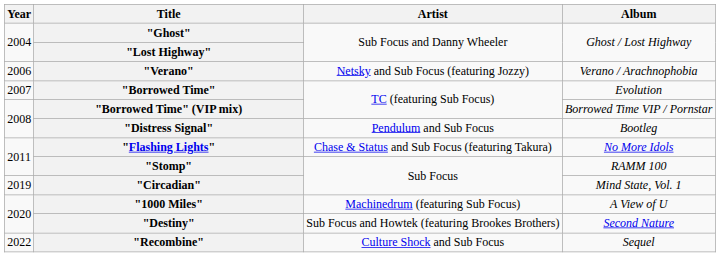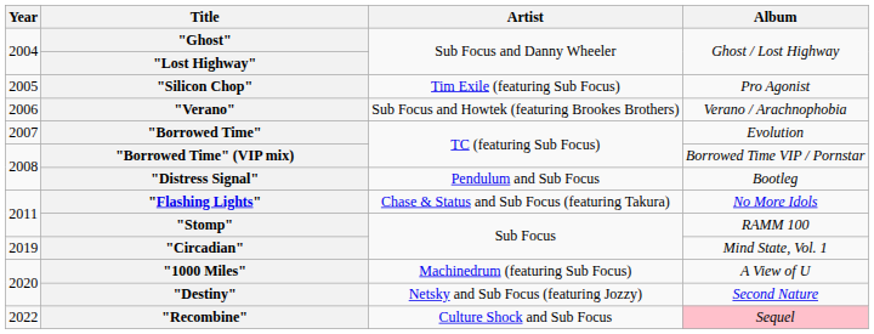 <table class="wikitable plainrowheaders" style="text-align:center;">
 <tr>
 <th scope="col" style="width:1em;">Year</th>
 <th scope="col" style="width:22em;">Title</th>
 <th scope="col">Artist</th>
 <th scope="col">Album</th>
 </tr>
 <tr>
 <td rowspan="2">2004</td>
 <th scope="row">"Ghost"</th>
 <td rowspan="2">Sub Focus and Danny Wheeler</td>
 <td rowspan="2"><em>Ghost / Lost Highway</em></td>
 </tr>
 <tr>
 <th scope="row">"Lost Highway"</th>
 </tr>
 <tr>
+<td>2005</td>
+<th scope="row">"Silicon Chop"</th>
+<td><a href='#'>Tim Exile</a> <span>(featuring Sub Focus)</span></td>
+<td><em>Pro Agonist</em></td>
+</tr>
+<tr>
 <td>2006</td>
 <th scope="row">"Verano"</th>
-<td><a href='#'>Netsky</a> and Sub Focus <span>(featuring Jozzy)</span></td>
+<td>Sub Focus and Howtek <span>(featuring Brookes Brothers)</span></td>
 <td><em>Verano / Arachnophobia</em></td>
 </tr>
 <tr>
 <td>2007</td>
 <th scope="row">"Borrowed Time"</th>
 <td rowspan="2"><a href='#'>TC</a> <span>(featuring Sub Focus)</span></td>
 <td><em>Evolution</em></td>
 </tr>
 <tr>
 <td rowspan="2">2008</td>
 <th scope="row">"Borrowed Time" <span>(VIP mix)</span></th>
 <td><em>Borrowed Time VIP / Pornstar</em></td>
 </tr>
 <tr>
 <th scope="row">"Distress Signal"</th>
 <td><a href='#'>Pendulum</a> and Sub Focus</td>
 <td><em>Bootleg</em></td>
 </tr>
 <tr>
 <td rowspan="2">2011</td>
 <th scope="row">"<a href='#'>Flashing Lights</a>"</th>
 <td><a href='#'>Chase & Status</a> and Sub Focus <span>(featuring Takura)</span></td>
 <td><em><a href='#'>No More Idols</a></em></td>
 </tr>
 <tr>
 <th scope="row">"Stomp"</th>
 <td rowspan="2">Sub Focus</td>
 <td><em>RAMM 100</em></td>
 </tr>
 <tr>
 <td>2019</td>
 <th scope="row">"Circadian"</th>
 <td><em>Mind State, Vol. 1</em></td>
 </tr>
 <tr>
 <td rowspan="2">2020</td>
 <th scope="row">"1000 Miles"</th>
 <td><a href='#'>Machinedrum</a> <span>(featuring Sub Focus)</span></td>
 <td><em>A View of U</em></td>
 </tr>
 <tr>
 <th scope="row">"Destiny"</th>
-<td>Sub Focus and Howtek <span>(featuring Brookes Brothers)</span></td>
+<td><a href='#'>Netsky</a> and Sub Focus <span>(featuring Jozzy)</span></td>
 <td><em><a href='#'>Second Nature</a></em></td>
 </tr>
 <tr>
 <td>2022</td>
 <th scope="row">"Recombine"</th>
 <td><a href='#'>Culture Shock</a> and Sub Focus</td>
-<td><em>Sequel</em></td>
+<td style="background: pink;"><em>Sequel</em></td>
 </tr>
 </table>
